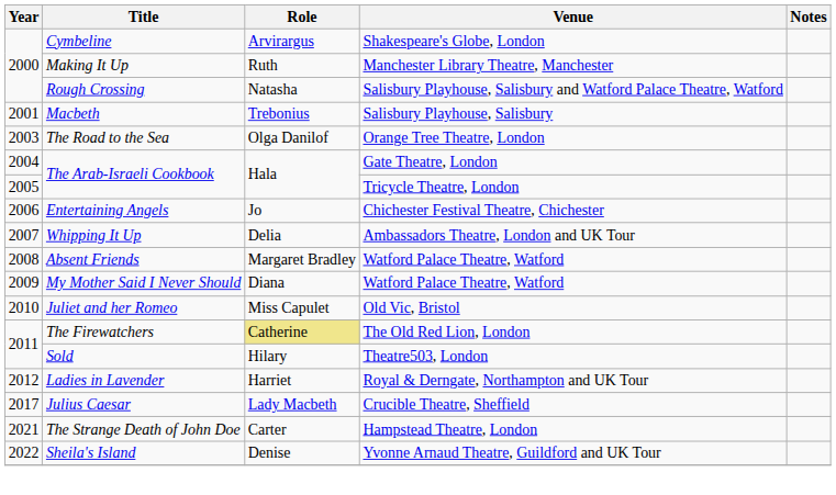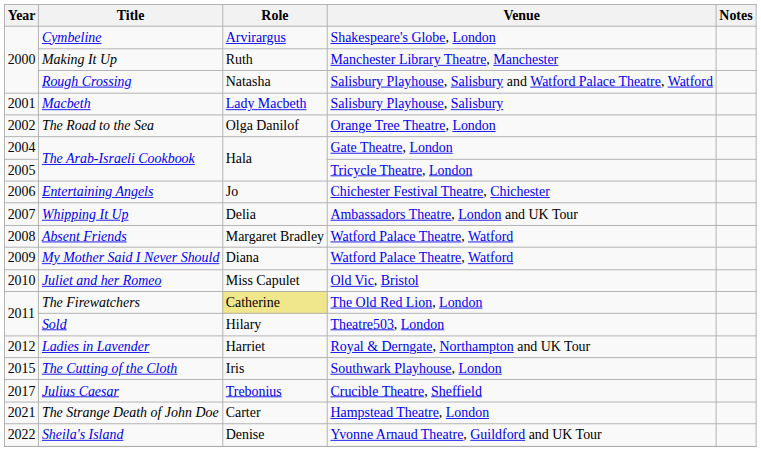 <table class="wikitable sortable">
 <tr>
 <th>Year</th>
 <th>Title</th>
 <th>Role</th>
 <th>Venue</th>
 <th>Notes</th>
 </tr>
 <tr>
 <td rowspan="3">2000</td>
 <td><em><a href='#'>Cymbeline</a></em></td>
 <td><a href='#'>Arvirargus</a></td>
 <td><a href='#'>Shakespeare's Globe</a>, <a href='#'>London</a></td>
 <td></td>
 </tr>
 <tr>
 <td><em>Making It Up</em></td>
 <td>Ruth</td>
 <td><a href='#'>Manchester Library Theatre</a>, <a href='#'>Manchester</a></td>
 <td></td>
 </tr>
 <tr>
 <td><em><a href='#'>Rough Crossing</a></em></td>
 <td>Natasha</td>
 <td><a href='#'>Salisbury Playhouse</a>, <a href='#'>Salisbury</a> and <a href='#'>Watford Palace Theatre</a>, <a href='#'>Watford</a></td>
 <td></td>
 </tr>
 <tr>
 <td>2001</td>
 <td><em><a href='#'>Macbeth</a></em></td>
-<td><a href='#'>Trebonius</a></td>
+<td><a href='#'>Lady Macbeth</a></td>
 <td><a href='#'>Salisbury Playhouse</a>, <a href='#'>Salisbury</a></td>
 <td></td>
 </tr>
 <tr>
-<td>2003</td>
+<td>2002</td>
 <td data-sort-value="Road to the Sea, The"><em>The Road to the Sea</em></td>
 <td>Olga Danilof</td>
 <td><a href='#'>Orange Tree Theatre</a>, <a href='#'>London</a></td>
 <td></td>
 </tr>
 <tr>
 <td>2004</td>
 <td rowspan="2" data-sort-value="Arab-Israeli Cookbook, The"><em><a href='#'>The Arab-Israeli Cookbook</a></em></td>
 <td rowspan="2">Hala</td>
 <td><a href='#'>Gate Theatre</a>, <a href='#'>London</a></td>
 <td></td>
 </tr>
 <tr>
 <td>2005</td>
 <td><a href='#'>Tricycle Theatre</a>, <a href='#'>London</a></td>
 <td></td>
 </tr>
 <tr>
 <td>2006</td>
 <td><em><a href='#'>Entertaining Angels</a></em></td>
 <td>Jo</td>
 <td><a href='#'>Chichester Festival Theatre</a>, <a href='#'>Chichester</a></td>
 <td></td>
 </tr>
 <tr>
 <td>2007</td>
 <td><em><a href='#'>Whipping It Up</a></em></td>
 <td>Delia</td>
 <td><a href='#'>Ambassadors Theatre</a>, <a href='#'>London</a> and UK Tour</td>
 <td></td>
 </tr>
 <tr>
 <td>2008</td>
 <td><em><a href='#'>Absent Friends</a></em></td>
 <td>Margaret Bradley</td>
 <td><a href='#'>Watford Palace Theatre</a>, <a href='#'>Watford</a></td>
 <td></td>
 </tr>
 <tr>
 <td>2009</td>
 <td><em><a href='#'>My Mother Said I Never Should</a></em></td>
 <td>Diana</td>
 <td><a href='#'>Watford Palace Theatre</a>, <a href='#'>Watford</a></td>
 <td></td>
 </tr>
 <tr>
 <td>2010</td>
 <td><em><a href='#'>Juliet and her Romeo</a></em></td>
 <td>Miss Capulet</td>
 <td><a href='#'>Old Vic</a>, <a href='#'>Bristol</a></td>
 <td></td>
 </tr>
 <tr>
 <td rowspan="2">2011</td>
 <td data-sort-value="Firewatchers, The"><em>The Firewatchers</em></td>
 <td style="background: khaki;">Catherine</td>
 <td><a href='#'>The Old Red Lion</a>, <a href='#'>London</a></td>
 <td></td>
 </tr>
 <tr>
 <td><em><a href='#'>Sold</a></em></td>
 <td>Hilary</td>
 <td><a href='#'>Theatre503</a>, <a href='#'>London</a></td>
 <td></td>
 </tr>
 <tr>
 <td>2012</td>
 <td><em><a href='#'>Ladies in Lavender</a></em></td>
 <td>Harriet</td>
 <td><a href='#'>Royal & Derngate</a>, <a href='#'>Northampton</a> and UK Tour</td>
 <td></td>
 </tr>
 <tr>
+<td>2015</td>
+<td data-sort-value="Cutting of the Cloth, The"><em><a href='#'>The Cutting of the Cloth</a></em></td>
+<td>Iris</td>
+<td><a href='#'>Southwark Playhouse</a>, <a href='#'>London</a></td>
+<td></td>
+</tr>
+<tr>
 <td>2017</td>
 <td><em><a href='#'>Julius Caesar</a></em></td>
-<td><a href='#'>Lady Macbeth</a></td>
+<td><a href='#'>Trebonius</a></td>
 <td><a href='#'>Crucible Theatre</a>, <a href='#'>Sheffield</a></td>
 <td></td>
 </tr>
 <tr>
 <td>2021</td>
 <td data-sort-value="Strange Death of John Doe, The"><em>The Strange Death of John Doe</em></td>
 <td>Carter</td>
 <td><a href='#'>Hampstead Theatre</a>, <a href='#'>London</a></td>
 <td></td>
 </tr>
 <tr>
 <td>2022</td>
 <td><em><a href='#'>Sheila's Island</a></em></td>
 <td>Denise</td>
 <td><a href='#'>Yvonne Arnaud Theatre</a>, <a href='#'>Guildford</a> and UK Tour</td>
 <td></td>
 </tr>
 <tr>
 </tr>
 </table>
